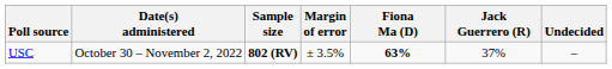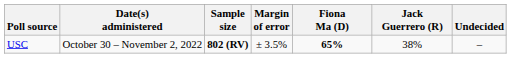 <table class="wikitable" style="font-size:90%;text-align:center;">
 <tr valign=bottom>
 <th>Poll source</th>
 <th>Date(s)<br>administered</th>
 <th>Sample<br>size</th>
 <th>Margin<br>of error</th>
 <th style="width:100px;">Fiona<br>Ma (D)</th>
 <th style="width:100px;">Jack<br>Guerrero (R)</th>
 <th>Undecided</th>
 </tr>
 <tr>
 <td style="text-align:left;"><a href='#'>USC</a></td>
 <td>October 30 – November 2, 2022</td>
 <td><strong>802 (RV)</strong></td>
 <td>± 3.5%</td>
-<td><strong>63%</strong></td>
-<td>37%</td>
+<td><strong>65%</strong></td>
+<td>38%</td>
 <td>–</td>
 </tr>
 </table>
